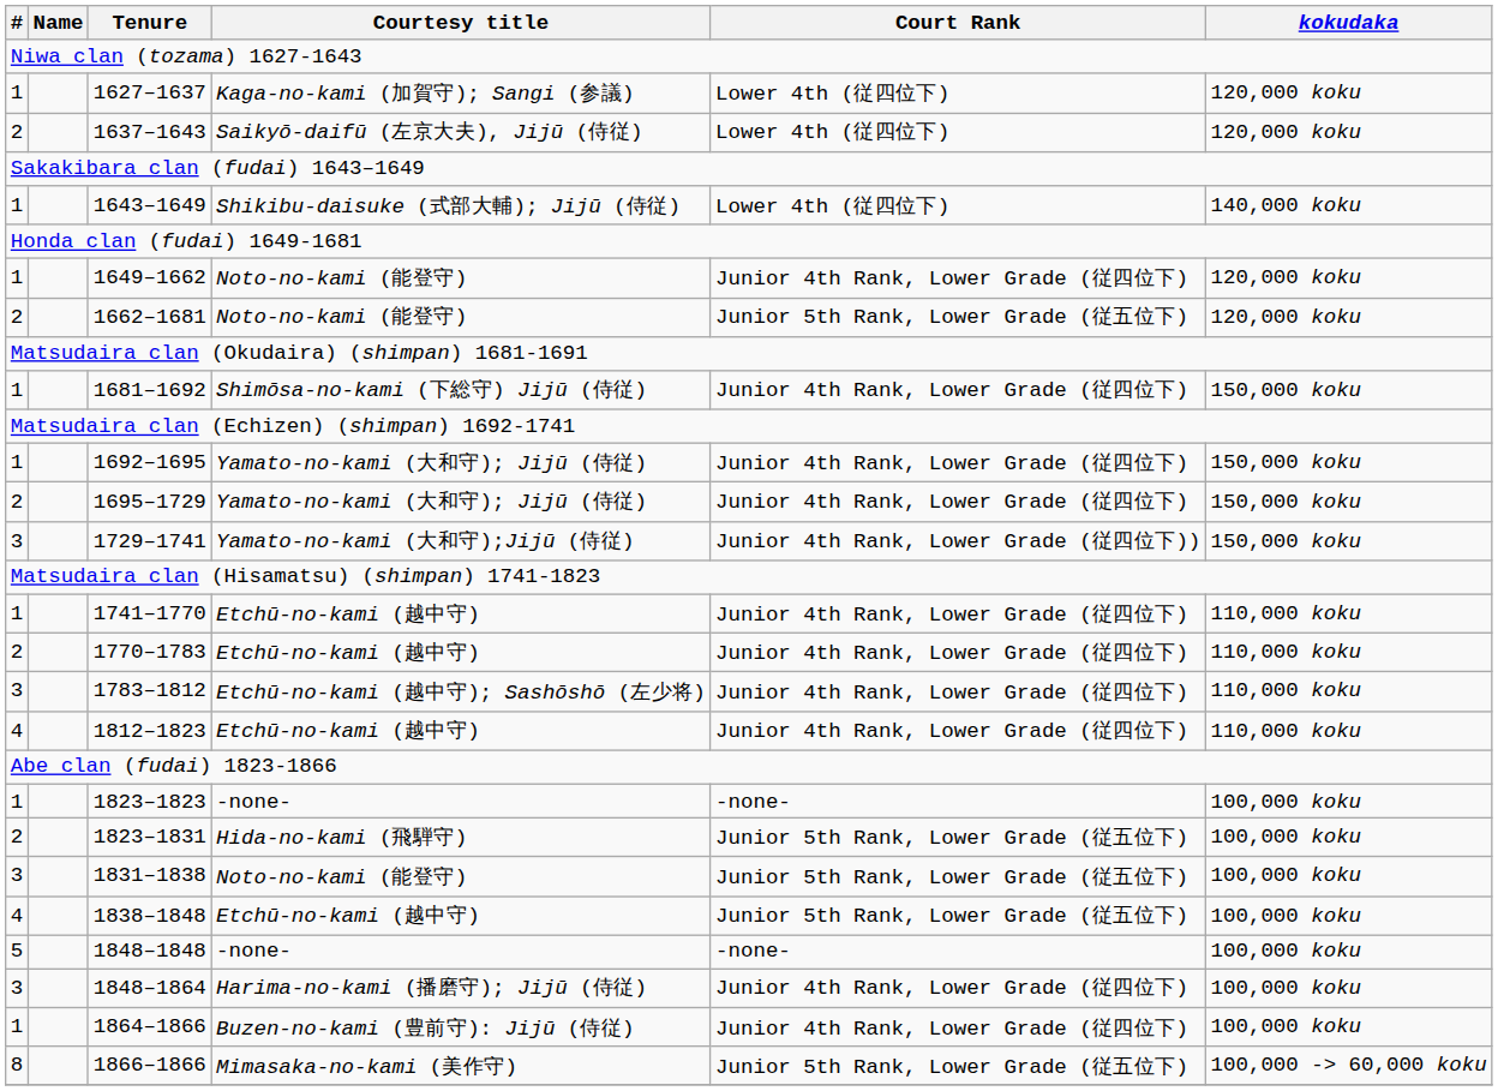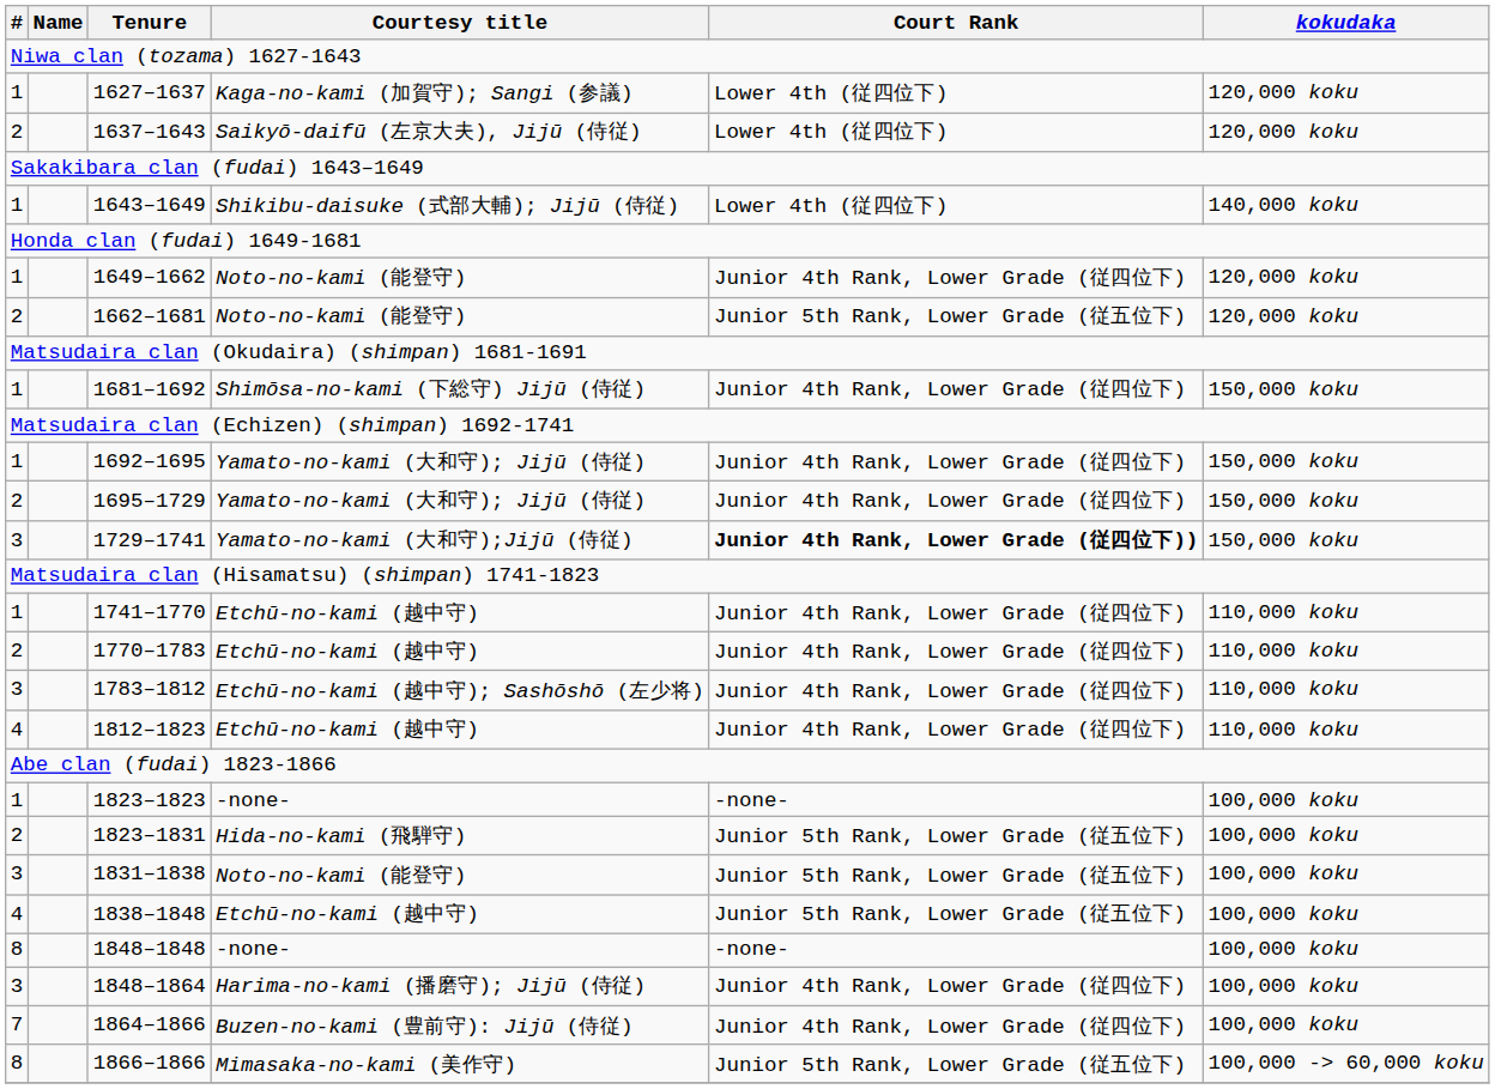 <table class=wikitable>
 <tr>
 <th>#</th>
 <th>Name</th>
 <th>Tenure</th>
 <th>Courtesy title</th>
 <th>Court Rank</th>
 <th><em><a href='#'>kokudaka</a></em></th>
 </tr>
 <tr>
 <td colspan=6> <a href='#'>Niwa clan</a> (<em>tozama</em>) 1627-1643</td>
 </tr>
 <tr>
 <td>1</td>
 <td></td>
 <td>1627–1637</td>
 <td><em>Kaga-no-kami</em> (加賀守); <em>Sangi</em> (参議)</td>
 <td>Lower 4th (従四位下)</td>
 <td>120,000 <em>koku</em></td>
 </tr>
 <tr>
 <td>2</td>
 <td></td>
 <td>1637–1643</td>
 <td><em>Saikyō-daifū</em> (左京大夫), <em>Jijū</em> (侍従)</td>
 <td>Lower 4th (従四位下)</td>
 <td>120,000 <em>koku</em></td>
 </tr>
 <tr>
 <td colspan=6> <a href='#'>Sakakibara clan</a> (<em>fudai</em>) 1643–1649</td>
 </tr>
 <tr>
 <td>1</td>
 <td></td>
 <td>1643–1649</td>
 <td><em>Shikibu-daisuke</em> (式部大輔); <em>Jijū</em> (侍従)</td>
 <td>Lower 4th (従四位下)</td>
 <td>140,000 <em>koku</em></td>
 </tr>
 <tr>
 <td colspan=6> <a href='#'>Honda clan</a> (<em>fudai</em>) 1649-1681</td>
 </tr>
 <tr>
 <td>1</td>
 <td></td>
 <td>1649–1662</td>
 <td><em>Noto-no-kami</em> (能登守)</td>
 <td>Junior 4th Rank, Lower Grade (従四位下)</td>
 <td>120,000 <em>koku</em></td>
 </tr>
 <tr>
 <td>2</td>
 <td></td>
 <td>1662–1681</td>
 <td><em>Noto-no-kami</em> (能登守)</td>
 <td>Junior 5th Rank, Lower Grade (従五位下)</td>
 <td>120,000 <em>koku</em></td>
 </tr>
 <tr>
 <td colspan=6> <a href='#'>Matsudaira clan</a> (Okudaira) (<em>shimpan</em>) 1681-1691</td>
 </tr>
 <tr>
 <td>1</td>
 <td></td>
 <td>1681–1692</td>
 <td><em>Shimōsa-no-kami</em> (下総守) <em>Jijū</em> (侍従)</td>
 <td>Junior 4th Rank, Lower Grade (従四位下)</td>
 <td>150,000 <em>koku</em></td>
 </tr>
 <tr>
 <td colspan=6> <a href='#'>Matsudaira clan</a> (Echizen) (<em>shimpan</em>) 1692-1741</td>
 </tr>
 <tr>
 <td>1</td>
 <td></td>
 <td>1692–1695</td>
 <td><em>Yamato-no-kami</em> (大和守); <em>Jijū</em> (侍従)</td>
 <td>Junior 4th Rank, Lower Grade (従四位下)</td>
 <td>150,000 <em>koku</em></td>
 </tr>
 <tr>
 <td>2</td>
 <td></td>
 <td>1695–1729</td>
 <td><em>Yamato-no-kami</em> (大和守); <em>Jijū</em> (侍従)</td>
 <td>Junior 4th Rank, Lower Grade (従四位下)</td>
 <td>150,000 <em>koku</em></td>
 </tr>
 <tr>
 <td>3</td>
 <td></td>
 <td>1729–1741</td>
 <td><em>Yamato-no-kami</em> (大和守);<em>Jijū</em> (侍従)</td>
-<td>Junior 4th Rank, Lower Grade (従四位下))</td>
+<td><strong>Junior 4th Rank, Lower Grade (従四位下))</strong></td>
 <td>150,000 <em>koku</em></td>
 </tr>
 <tr>
 <td colspan=6> <a href='#'>Matsudaira clan</a> (Hisamatsu) (<em>shimpan</em>) 1741-1823</td>
 </tr>
 <tr>
 <td>1</td>
 <td></td>
 <td>1741–1770</td>
 <td><em>Etchū-no-kami</em> (越中守)</td>
 <td>Junior 4th Rank, Lower Grade (従四位下)</td>
 <td>110,000 <em>koku</em></td>
 </tr>
 <tr>
 <td>2</td>
 <td></td>
 <td>1770–1783</td>
 <td><em>Etchū-no-kami</em> (越中守)</td>
 <td>Junior 4th Rank, Lower Grade (従四位下)</td>
 <td>110,000 <em>koku</em></td>
 </tr>
 <tr>
 <td>3</td>
 <td></td>
 <td>1783–1812</td>
 <td><em>Etchū-no-kami</em> (越中守); <em>Sashōshō</em> (左少将)</td>
 <td>Junior 4th Rank, Lower Grade (従四位下)</td>
 <td>110,000 <em>koku</em></td>
 </tr>
 <tr>
 <td>4</td>
 <td></td>
 <td>1812–1823</td>
 <td><em>Etchū-no-kami</em> (越中守)</td>
 <td>Junior 4th Rank, Lower Grade (従四位下)</td>
 <td>110,000 <em>koku</em></td>
 </tr>
 <tr>
 <td colspan=6> <a href='#'>Abe clan</a>  (<em>fudai</em>) 1823-1866</td>
 </tr>
 <tr>
 <td>1</td>
 <td></td>
 <td>1823–1823</td>
 <td>-none-</td>
 <td>-none-</td>
 <td>100,000 <em>koku</em></td>
 </tr>
 <tr>
 <td>2</td>
 <td></td>
 <td>1823–1831</td>
 <td><em>Hida-no-kami</em> (飛騨守)</td>
 <td>Junior 5th Rank, Lower Grade (従五位下)</td>
 <td>100,000 <em>koku</em></td>
 </tr>
 <tr>
 <td>3</td>
 <td></td>
 <td>1831–1838</td>
 <td><em>Noto-no-kami</em> (能登守)</td>
 <td>Junior 5th Rank, Lower Grade (従五位下)</td>
 <td>100,000 <em>koku</em></td>
 </tr>
 <tr>
 <td>4</td>
 <td></td>
 <td>1838–1848</td>
 <td><em>Etchū-no-kami</em> (越中守)</td>
 <td>Junior 5th Rank, Lower Grade (従五位下)</td>
 <td>100,000 <em>koku</em></td>
 </tr>
 <tr>
-<td>5</td>
+<td>8</td>
 <td></td>
 <td>1848–1848</td>
 <td>-none-</td>
 <td>-none-</td>
 <td>100,000 <em>koku</em></td>
 </tr>
 <tr>
 <td>3</td>
 <td></td>
 <td>1848–1864</td>
 <td><em>Harima-no-kami</em> (播磨守); <em>Jijū</em> (侍従)</td>
 <td>Junior 4th Rank, Lower Grade (従四位下)</td>
 <td>100,000 <em>koku</em></td>
 </tr>
 <tr>
-<td>1</td>
+<td>7</td>
 <td></td>
 <td>1864–1866</td>
 <td><em>Buzen-no-kami</em> (豊前守): <em>Jijū</em> (侍従)</td>
 <td>Junior 4th Rank, Lower Grade (従四位下)</td>
 <td>100,000 <em>koku</em></td>
 </tr>
 <tr>
 <td>8</td>
 <td></td>
 <td>1866–1866</td>
 <td><em>Mimasaka-no-kami</em> (美作守)</td>
 <td>Junior 5th Rank, Lower Grade (従五位下)</td>
 <td>100,000 -> 60,000 <em>koku</em></td>
 </tr>
 <tr>
 </tr>
 </table>
